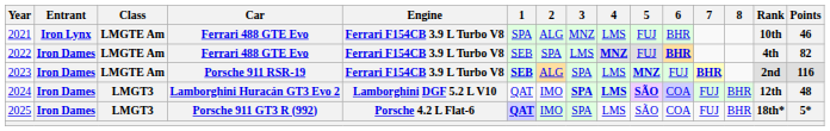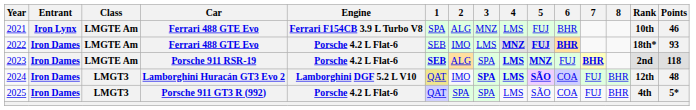 <table class="wikitable" style="text-align:center; font-size:90%">
 <tr>
 <th>Year</th>
 <th>Entrant</th>
 <th>Class</th>
 <th>Car</th>
 <th>Engine</th>
 <th>1</th>
 <th>2</th>
 <th>3</th>
 <th>4</th>
 <th>5</th>
 <th>6</th>
 <th>7</th>
 <th>8</th>
 <th>Rank</th>
 <th>Points</th>
 </tr>
 <tr>
 <td><a href='#'>2021</a></td>
 <th><a href='#'>Iron Lynx</a></th>
 <th>LMGTE Am</th>
 <th><a href='#'>Ferrari 488 GTE Evo</a></th>
 <th><a href='#'>Ferrari F154CB</a> 3.9 L Turbo V8</th>
 <td style="background:#DFFFDF;"><a href='#'>SPA</a><br></td>
 <td style="background:#DFFFDF;"><a href='#'>ALG</a><br></td>
 <td style="background:#DFFFDF;"><a href='#'>MNZ</a><br></td>
 <td style="background:#DFFFDF;"><a href='#'>LMS</a><br></td>
 <td style="background:#DFFFDF;"><a href='#'>FUJ</a><br></td>
 <td style="background:#DFFFDF;"><a href='#'>BHR</a><br></td>
 <td></td>
 <td></td>
 <th>10th</th>
 <th>46</th>
 </tr>
 <tr>
 <td><a href='#'>2022</a></td>
 <th><a href='#'>Iron Dames</a></th>
 <th>LMGTE Am</th>
 <th><a href='#'>Ferrari 488 GTE Evo</a></th>
-<th><a href='#'>Ferrari F154CB</a> 3.9 L Turbo V8</th>
+<th><a href='#'>Porsche</a> 4.2 L Flat-6</th>
 <td style="background:#DFFFDF;"><a href='#'>SEB</a><br></td>
-<td style="background:#DFFFDF;"><a href='#'>SPA</a><br></td>
+<td style="background:#DFFFDF;"><a href='#'>IMO</a><br></td>
 <td style="background:#DFFFDF;"><a href='#'>LMS</a><br></td>
 <td style="background:#DFDFDF;"><strong><a href='#'>MNZ</a></strong><br></td>
-<td style="background:#DFDFDF;"><a href='#'>FUJ</a><br></td>
+<td style="background:#DFDFDF;"><strong><a href='#'>FUJ</a><br></strong></td>
 <td style="background:#FFDF9F;"><strong><a href='#'>BHR</a></strong><br></td>
 <td></td>
 <td></td>
-<th>4th</th>
-<th>82</th>
+<th>18th*</th>
+<th>93</th>
 </tr>
 <tr>
 <td><a href='#'>2023</a></td>
 <th><a href='#'>Iron Dames</a></th>
 <th>LMGTE Am</th>
 <th><a href='#'>Porsche 911 RSR-19</a></th>
-<th><a href='#'>Ferrari F154CB</a> 3.9 L Turbo V8</th>
+<th><a href='#'>Porsche</a> 4.2 L Flat-6</th>
 <td style="background:#DFFFDF;"><strong><a href='#'>SEB</a></strong><br></td>
 <td style="background:#FFDF9F;"><a href='#'>ALG</a><br></td>
 <td style="background:#DFFFDF;"><a href='#'>SPA</a><br></td>
-<td style="background:#DFFFDF;"><a href='#'>LMS</a><br></td>
+<td style="background:#DFFFDF;"><strong><a href='#'>LMS</a><br></strong></td>
 <td style="background:#DFFFDF;"><strong><a href='#'>MNZ</a></strong><br></td>
 <td style="background:#DFFFDF;"><a href='#'>FUJ</a><br></td>
 <td style="background:#FFFFBF;"><strong><a href='#'>BHR</a></strong><br></td>
 <td></td>
 <th style="background:#DFDFDF;">2nd</th>
-<th style="background:#DFDFDF;">116</th>
+<th style="background:#DFDFDF;">118</th>
 </tr>
 <tr>
 <td><a href='#'>2024</a></td>
 <th><a href='#'>Iron Dames</a></th>
 <th>LMGT3</th>
 <th><a href='#'>Lamborghini Huracán GT3 Evo 2</a></th>
 <th><a href='#'>Lamborghini</a> <a href='#'>DGF</a> 5.2 L V10</th>
-<td><a href='#'>QAT</a></td>
+<td style="background: khaki;"><a href='#'>QAT</a></td>
 <td><a href='#'>IMO</a></td>
 <td style="background:#DFFFDF;"><strong><a href='#'>SPA</a></strong><br></td>
 <td style="background:#DFFFDF;"><strong><a href='#'>LMS</a><br></strong></td>
 <td style="background:#EFCFFF;"><strong><a href='#'>SÃO</a></strong><br></td>
 <td style="background:#CFCFFF;"><a href='#'>COA</a><br></td>
 <td style="background:#DFFFDF;"><a href='#'>FUJ</a><br></td>
 <td style="background:#DFFFDF;"><a href='#'>BHR</a><br></td>
 <th>12th</th>
 <th>48</th>
 </tr>
 <tr>
 <td><a href='#'>2025</a></td>
 <th><a href='#'>Iron Dames</a></th>
 <th>LMGT3</th>
 <th><a href='#'>Porsche 911 GT3 R (992)</a></th>
 <th><a href='#'>Porsche</a> 4.2 L Flat-6</th>
-<td style="background:#CFCFFF;"><strong><a href='#'>QAT</a><br></strong></td>
-<td style="background:#DFFFDF;"><a href='#'>IMO</a><br></td>
+<td style="background:#CFCFFF;"><a href='#'>QAT</a><br></td>
+<td style="background:#DFFFDF;"><a href='#'>SPA</a><br></td>
 <td style="background:#DFFFDF;"><a href='#'>SPA</a><br></td>
 <td style="background:#;"><a href='#'>LMS</a><br></td>
 <td style="background:#;"><a href='#'>SÃO</a><br></td>
 <td style="background:#;"><a href='#'>COA</a><br></td>
 <td style="background:#;"><a href='#'>FUJ</a><br></td>
 <td style="background:#;"><a href='#'>BHR</a><br></td>
-<th>18th*</th>
+<th>4th</th>
 <th>5*</th>
 </tr>
 <tr>
 <th colspan="15"></th>
 </tr>
 </table>
